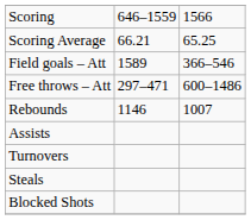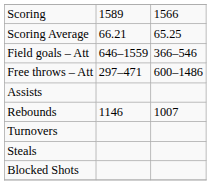 <table class="wikitable">
 <tr>
 </tr>
 <tr>
 <td>Scoring</td>
-<td>646–1559</td>
+<td>1589</td>
 <td>1566</td>
 </tr>
 <tr>
 <td>Scoring Average</td>
 <td>66.21</td>
 <td>65.25</td>
 </tr>
 <tr>
 <td>Field goals – Att</td>
-<td>1589</td>
+<td>646–1559</td>
 <td>366–546</td>
 </tr>
 <tr>
 <td>Free throws – Att</td>
 <td>297–471</td>
 <td>600–1486</td>
 </tr>
 <tr>
+<td>Assists</td>
+<td></td>
+<td></td>
+</tr>
+<tr>
 <td>Rebounds</td>
 <td>1146</td>
 <td>1007</td>
-</tr>
-<tr>
-<td>Assists</td>
-<td></td>
-<td></td>
 </tr>
 <tr>
 <td>Turnovers</td>
 <td></td>
 <td></td>
 </tr>
 <tr>
 <td>Steals</td>
 <td></td>
 <td></td>
 </tr>
 <tr>
 <td>Blocked Shots</td>
 <td></td>
 <td></td>
 </tr>
 <tr>
 </tr>
 </table>
